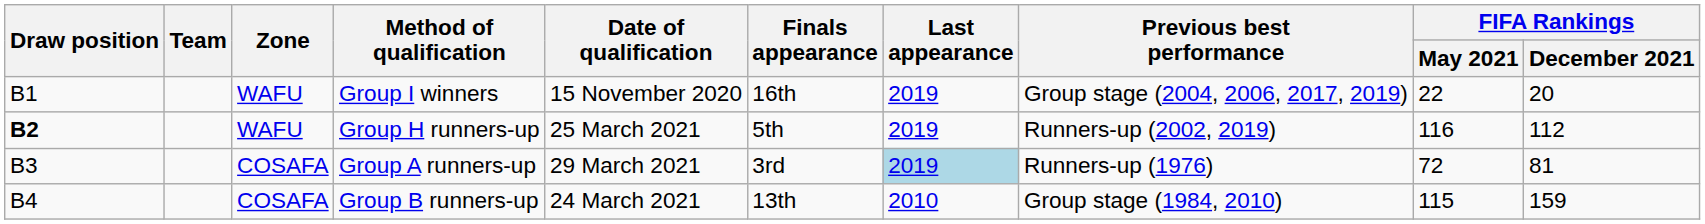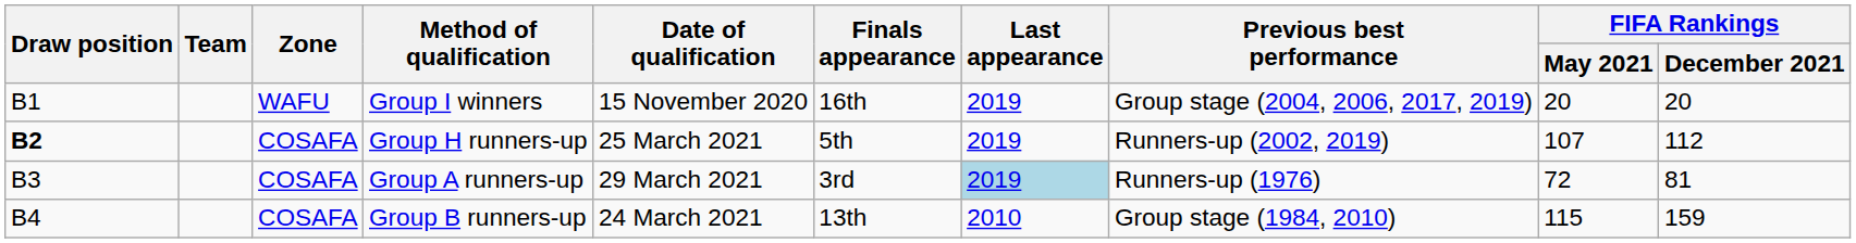 <table class="wikitable sortable">
 <tr>
 <th rowspan=2>Draw position</th>
 <th rowspan=2>Team</th>
 <th rowspan=2>Zone</th>
 <th rowspan=2>Method of<br>qualification</th>
 <th rowspan=2>Date of<br>qualification</th>
 <th rowspan=2>Finals<br>appearance</th>
 <th rowspan=2>Last<br>appearance</th>
 <th rowspan=2>Previous best<br>performance</th>
 <th colspan=2><a href='#'>FIFA Rankings</a></th>
 </tr>
 <tr>
 <th>May 2021</th>
 <th>December 2021</th>
 </tr>
 <tr>
 <td>B1</td>
 <td style=white-space:nowrap></td>
 <td><a href='#'>WAFU</a></td>
 <td data-sort-value="*"><a href='#'>Group I</a> winners</td>
 <td data-sort-value="3">15 November 2020</td>
 <td>16th</td>
 <td><a href='#'>2019</a></td>
 <td data-sort-value="1.2">Group stage (<a href='#'>2004</a>, <a href='#'>2006</a>, <a href='#'>2017</a>, <a href='#'>2019</a>)</td>
-<td>22</td>
+<td>20</td>
 <td>20</td>
 </tr>
 <tr>
 <td><strong>B2</strong></td>
 <td style=white-space:nowrap></td>
-<td><a href='#'>WAFU</a></td>
+<td><a href='#'>COSAFA</a></td>
 <td data-sort-value="G2"><a href='#'>Group H</a> runners-up</td>
 <td data-sort-value="21">25 March 2021</td>
 <td>5th</td>
 <td><a href='#'>2019</a></td>
 <td data-sort-value="1.1">Runners-up (<a href='#'>2002</a>, <a href='#'>2019</a>)</td>
-<td>116</td>
+<td>107</td>
 <td>112</td>
 </tr>
 <tr>
 <td>B3</td>
 <td style=white-space:nowrap></td>
 <td><a href='#'>COSAFA</a></td>
 <td data-sort-value="L1"><a href='#'>Group A</a> runners-up</td>
 <td data-sort-value="20">29 March 2021</td>
 <td>3rd</td>
 <td style="background: lightblue;"><a href='#'>2019</a></td>
 <td data-sort-value="2">Runners-up (<a href='#'>1976</a>)</td>
 <td>72</td>
 <td>81</td>
 </tr>
 <tr>
 <td>B4</td>
 <td style=white-space:nowrap></td>
 <td><a href='#'>COSAFA</a></td>
 <td data-sort-value="G1"><a href='#'>Group B</a> runners-up</td>
 <td data-sort-value="7">24 March 2021</td>
 <td>13th</td>
 <td><a href='#'>2010</a></td>
 <td data-sort-value="9">Group stage (<a href='#'>1984</a>, <a href='#'>2010</a>)</td>
 <td>115</td>
 <td>159</td>
 </tr>
 </table>
